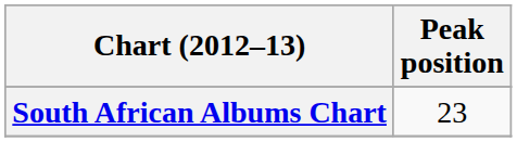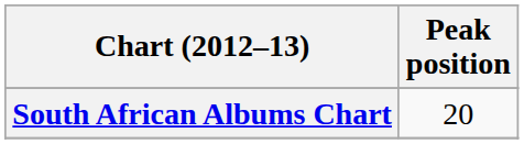 <table class="wikitable sortable plainrowheaders">
 <tr>
 <th scope="col">Chart (2012–13)</th>
 <th scope="col">Peak<br>position</th>
 </tr>
 <tr>
 </tr>
 <tr>
 </tr>
 <tr>
 </tr>
 <tr>
 </tr>
 <tr>
 </tr>
 <tr>
 </tr>
 <tr>
 </tr>
 <tr>
 </tr>
 <tr>
 </tr>
 <tr>
 </tr>
 <tr>
 </tr>
 <tr>
 </tr>
 <tr>
 </tr>
 <tr>
 </tr>
 <tr>
 </tr>
 <tr>
 <th scope="row"><a href='#'>South African Albums Chart</a></th>
-<td style="text-align:center;">23</td>
+<td style="text-align:center;">20</td>
 </tr>
 <tr>
 </tr>
 <tr>
 </tr>
 <tr>
 </tr>
 <tr>
 </tr>
 <tr>
 </tr>
 <tr>
 </tr>
 <tr>
 </tr>
 <tr>
 </tr>
 <tr>
 </tr>
 </table>
